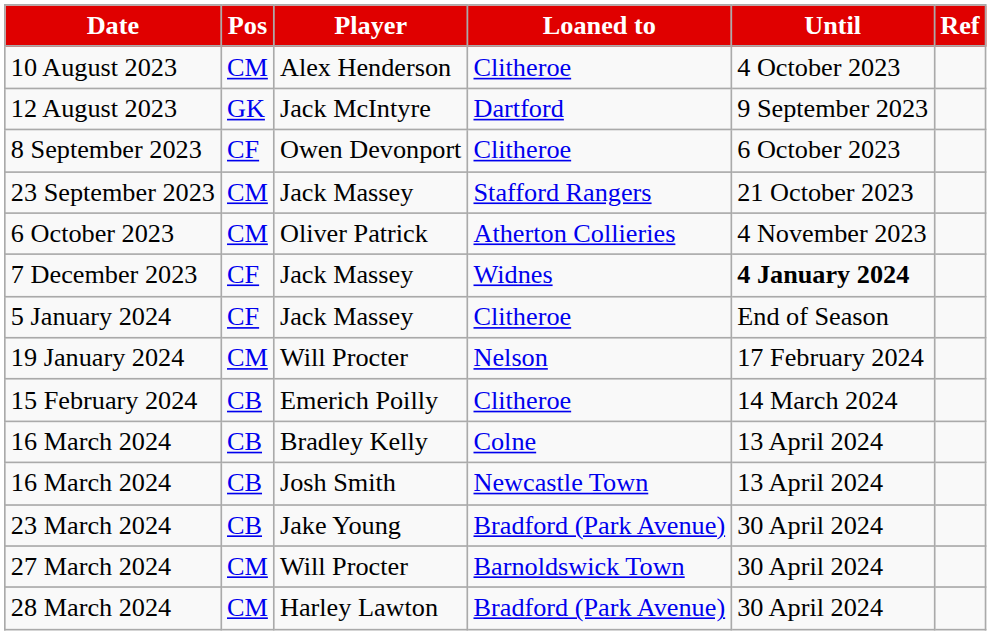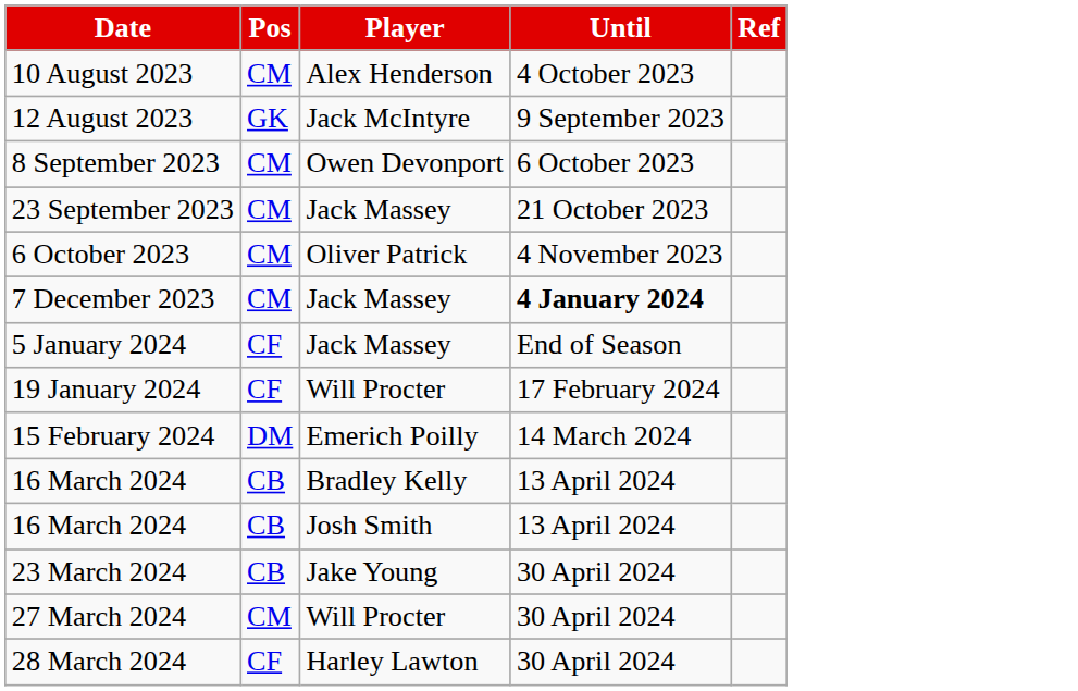 <table class="wikitable plainrowheaders sortable">
 <tr>
 <th style="color:#ffffff; background:#E00000;">Date</th>
 <th style="color:#ffffff; background:#E00000;">Pos</th>
 <th style="color:#ffffff; background:#E00000;">Player</th>
-<th style="color:#ffffff; background:#E00000;">Loaned to</th>
 <th style="color:#ffffff; background:#E00000;">Until</th>
 <th style="color:#ffffff; background:#E00000;">Ref</th>
 </tr>
 <tr>
 <td>10 August 2023</td>
 <td><a href='#'>CM</a></td>
 <td> Alex Henderson</td>
-<td> <a href='#'>Clitheroe</a></td>
 <td>4 October 2023</td>
 <td></td>
 </tr>
 <tr>
 <td>12 August 2023</td>
 <td><a href='#'>GK</a></td>
 <td> Jack McIntyre</td>
-<td> <a href='#'>Dartford</a></td>
 <td>9 September 2023</td>
 <td></td>
 </tr>
 <tr>
 <td>8 September 2023</td>
-<td><a href='#'>CF</a></td>
+<td><a href='#'>CM</a></td>
 <td> Owen Devonport</td>
-<td> <a href='#'>Clitheroe</a></td>
 <td>6 October 2023</td>
 <td></td>
 </tr>
 <tr>
 <td>23 September 2023</td>
 <td><a href='#'>CM</a></td>
 <td> Jack Massey</td>
-<td> <a href='#'>Stafford Rangers</a></td>
 <td>21 October 2023</td>
 <td></td>
 </tr>
 <tr>
 <td>6 October 2023</td>
 <td><a href='#'>CM</a></td>
 <td> Oliver Patrick</td>
-<td> <a href='#'>Atherton Collieries</a></td>
 <td>4 November 2023</td>
 <td></td>
 </tr>
 <tr>
 <td>7 December 2023</td>
-<td><a href='#'>CF</a></td>
+<td><a href='#'>CM</a></td>
 <td> Jack Massey</td>
-<td> <a href='#'>Widnes</a></td>
 <td><strong>4 January 2024</strong></td>
 <td></td>
 </tr>
 <tr>
 <td>5 January 2024</td>
 <td><a href='#'>CF</a></td>
 <td> Jack Massey</td>
-<td> <a href='#'>Clitheroe</a></td>
 <td>End of Season</td>
 <td></td>
 </tr>
 <tr>
 <td>19 January 2024</td>
-<td><a href='#'>CM</a></td>
+<td><a href='#'>CF</a></td>
 <td> Will Procter</td>
-<td> <a href='#'>Nelson</a></td>
 <td>17 February 2024</td>
 <td></td>
 </tr>
 <tr>
 <td>15 February 2024</td>
-<td><a href='#'>CB</a></td>
+<td><a href='#'>DM</a></td>
 <td> Emerich Poilly</td>
-<td> <a href='#'>Clitheroe</a></td>
 <td>14 March 2024</td>
 <td></td>
 </tr>
 <tr>
 <td>16 March 2024</td>
 <td><a href='#'>CB</a></td>
 <td> Bradley Kelly</td>
-<td> <a href='#'>Colne</a></td>
 <td>13 April 2024</td>
 <td></td>
 </tr>
 <tr>
 <td>16 March 2024</td>
 <td><a href='#'>CB</a></td>
 <td> Josh Smith</td>
-<td> <a href='#'>Newcastle Town</a></td>
 <td>13 April 2024</td>
 <td></td>
 </tr>
 <tr>
 <td>23 March 2024</td>
 <td><a href='#'>CB</a></td>
 <td> Jake Young</td>
-<td> <a href='#'>Bradford (Park Avenue)</a></td>
 <td>30 April 2024</td>
 <td></td>
 </tr>
 <tr>
 <td>27 March 2024</td>
 <td><a href='#'>CM</a></td>
 <td> Will Procter</td>
-<td> <a href='#'>Barnoldswick Town</a></td>
 <td>30 April 2024</td>
 <td></td>
 </tr>
 <tr>
 <td>28 March 2024</td>
-<td><a href='#'>CM</a></td>
+<td><a href='#'>CF</a></td>
 <td> Harley Lawton</td>
-<td> <a href='#'>Bradford (Park Avenue)</a></td>
 <td>30 April 2024</td>
 <td></td>
 </tr>
 </table>
